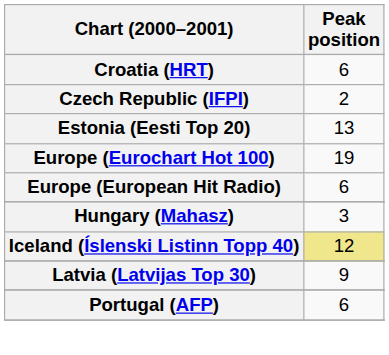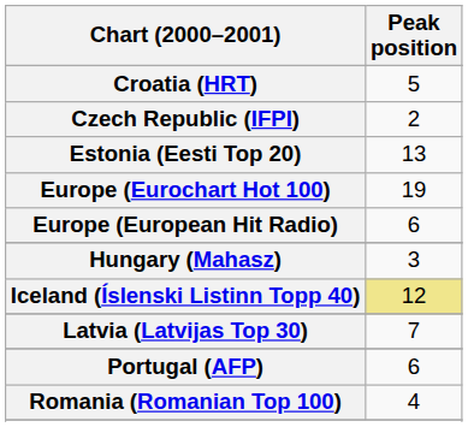 <table class="wikitable sortable plainrowheaders" style="text-align:center">
 <tr>
 <th>Chart (2000–2001)</th>
 <th>Peak<br>position</th>
 </tr>
 <tr>
 </tr>
 <tr>
 </tr>
 <tr>
 </tr>
 <tr>
 </tr>
 <tr>
 </tr>
 <tr>
 </tr>
 <tr>
 <th scope="row">Croatia (<a href='#'>HRT</a>)</th>
-<td>6</td>
+<td>5</td>
 </tr>
 <tr>
 <th scope="row">Czech Republic (<a href='#'>IFPI</a>)</th>
 <td>2</td>
 </tr>
 <tr>
 <th scope="row">Estonia (Eesti Top 20)</th>
 <td>13</td>
 </tr>
 <tr>
 <th scope="row">Europe (<a href='#'>Eurochart Hot 100</a>)</th>
 <td>19</td>
 </tr>
 <tr>
 <th scope="row">Europe (European Hit Radio)</th>
 <td>6</td>
 </tr>
 <tr>
 </tr>
 <tr>
 </tr>
 <tr>
 <th scope="row">Hungary (<a href='#'>Mahasz</a>)</th>
 <td>3</td>
 </tr>
 <tr>
 <th scope="row">Iceland (<a href='#'>Íslenski Listinn Topp 40</a>)</th>
 <td style="background: khaki;">12</td>
 </tr>
 <tr>
 </tr>
 <tr>
 </tr>
 <tr>
 <th scope="row">Latvia (<a href='#'>Latvijas Top 30</a>)</th>
-<td>9</td>
+<td>7</td>
 </tr>
 <tr>
 </tr>
 <tr>
 </tr>
 <tr>
 </tr>
 <tr>
 <th scope="row">Portugal (<a href='#'>AFP</a>)</th>
 <td>6</td>
+</tr>
+<tr>
+<th scope="row">Romania (<a href='#'>Romanian Top 100</a>)</th>
+<td>4</td>
 </tr>
 <tr>
 </tr>
 <tr>
 </tr>
 <tr>
 </tr>
 <tr>
 </tr>
 <tr>
 </tr>
 <tr>
 </tr>
 <tr>
 </tr>
 <tr>
 </tr>
 <tr>
 </tr>
 <tr>
 </tr>
 </table>
